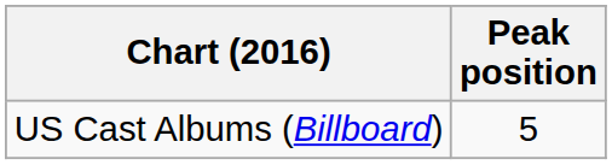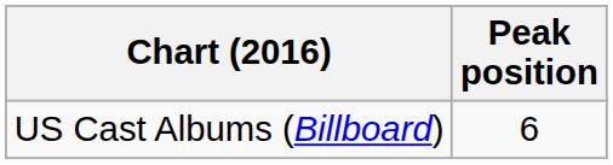 <table class="wikitable">
 <tr>
 <th>Chart (2016)</th>
 <th>Peak<br>position</th>
 </tr>
 <tr>
 <td>US Cast Albums (<em><a href='#'>Billboard</a></em>)</td>
-<td style="text-align:center;">5</td>
+<td style="text-align:center;">6</td>
 </tr>
 </table>
